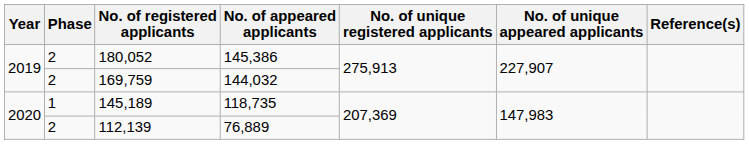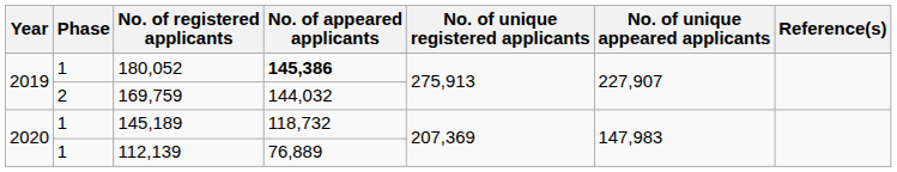 <table class="wikitable">
 <tr>
 <th>Year</th>
 <th>Phase</th>
 <th>No. of registered<br>applicants</th>
 <th>No. of appeared<br>applicants</th>
 <th>No. of unique<br>registered applicants</th>
 <th>No. of unique<br>appeared applicants</th>
 <th>Reference(s)</th>
 </tr>
 <tr>
 <td rowspan="2">2019</td>
-<td>2</td>
+<td>1</td>
 <td>180,052</td>
-<td>145,386</td>
+<td><strong>145,386</strong></td>
 <td rowspan="2">275,913</td>
 <td rowspan="2">227,907</td>
 <td rowspan="2"></td>
 </tr>
 <tr>
 <td>2</td>
 <td>169,759</td>
 <td>144,032</td>
 </tr>
 <tr>
 <td rowspan="2">2020</td>
 <td>1</td>
 <td>145,189</td>
-<td>118,735</td>
+<td>118,732</td>
 <td rowspan="2">207,369</td>
 <td rowspan="2">147,983</td>
 <td rowspan="2"></td>
 </tr>
 <tr>
-<td>2</td>
+<td>1</td>
 <td>112,139</td>
 <td>76,889</td>
 </tr>
 </table>
